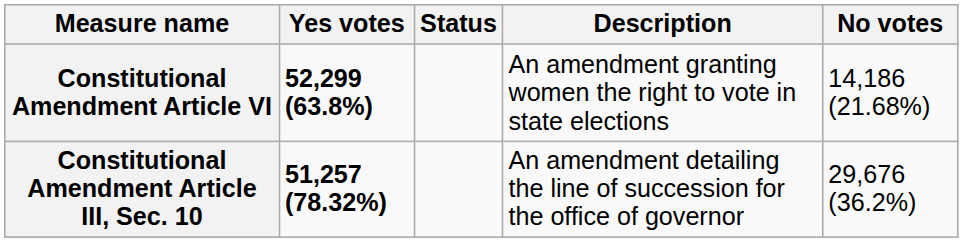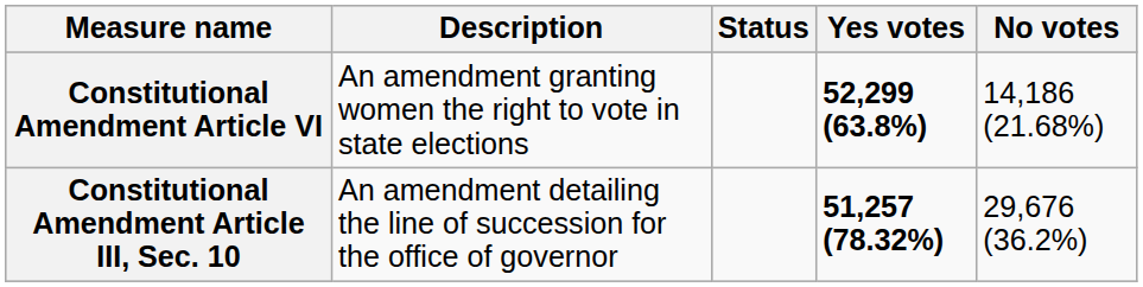 <table class="wikitable sortable plainrowheaders">
 <tr>
 <th scope=col>Measure name</th>
+<th scope=col class=unsortable>Description</th>
+<th scope=col>Status</th>
 <th scope=col>Yes votes</th>
-<th scope=col>Status</th>
-<th scope=col class=unsortable>Description</th>
 <th scope=col>No votes</th>
 </tr>
 <tr>
 <th scope=row>Constitutional Amendment Article VI</th>
+<td>An amendment granting women the right to vote in state elections</td>
+<td></td>
 <td><strong>52,299 (63.8%)</strong></td>
-<td></td>
-<td>An amendment granting women the right to vote in state elections</td>
 <td>14,186 (21.68%)</td>
 </tr>
 <tr>
 <th scope=row>Constitutional Amendment Article III, Sec. 10</th>
+<td>An amendment detailing the line of succession for the office of governor</td>
+<td></td>
 <td><strong>51,257 (78.32%)</strong></td>
-<td></td>
-<td>An amendment detailing the line of succession for the office of governor</td>
 <td>29,676 (36.2%)</td>
 </tr>
 </table>
